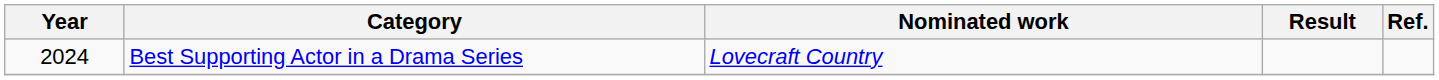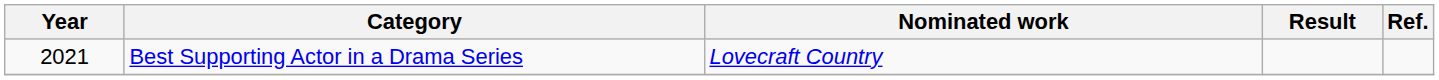 <table class=wikitable>
 <tr>
 <th scope="col" style="width:5em;">Year</th>
 <th scope="col" style="width:26em;">Category</th>
 <th scope="col" style="width:25em;">Nominated work</th>
 <th scope="col" style="width:5em;">Result</th>
 <th>Ref.</th>
 </tr>
 <tr>
-<td style="text-align:center;">2024</td>
+<td style="text-align:center;">2021</td>
 <td><a href='#'>Best Supporting Actor in a Drama Series</a></td>
 <td><em><a href='#'>Lovecraft Country</a></em></td>
 <td></td>
 <td></td>
 </tr>
 <tr>
 </tr>
 </table>
